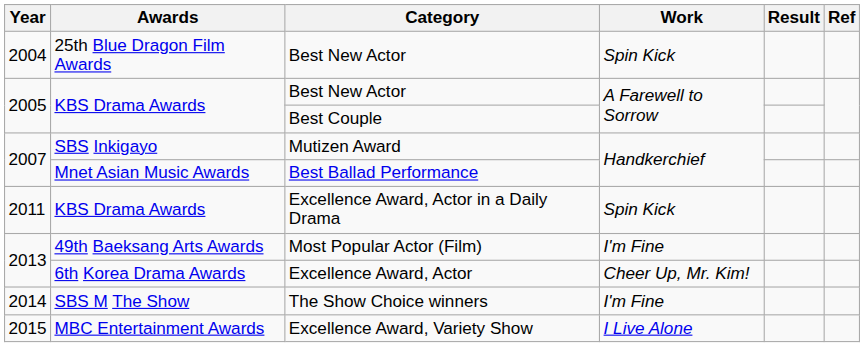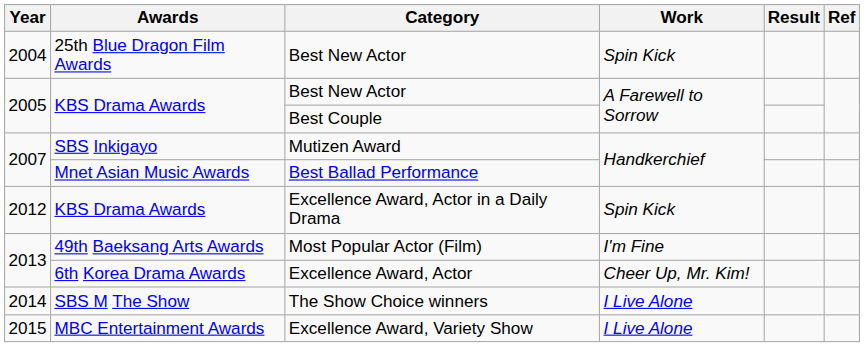 <table class="wikitable" style="width:800px">
 <tr>
 <th>Year</th>
 <th>Awards</th>
 <th>Category</th>
 <th>Work</th>
 <th>Result</th>
 <th>Ref</th>
 </tr>
 <tr>
 <td>2004</td>
 <td>25th <a href='#'>Blue Dragon Film Awards</a></td>
 <td>Best New Actor</td>
 <td><em>Spin Kick</em></td>
 <td></td>
 <td align=center></td>
 </tr>
 <tr>
 <td rowspan=2>2005</td>
 <td rowspan=2><a href='#'>KBS Drama Awards</a></td>
 <td>Best New Actor</td>
 <td rowspan=2><em>A Farewell to Sorrow</em></td>
 <td></td>
 <td rowspan=2 align=center></td>
 </tr>
 <tr>
 <td>Best Couple</td>
 <td></td>
 </tr>
 <tr>
 <td rowspan=2>2007</td>
 <td><a href='#'>SBS</a> <a href='#'>Inkigayo</a></td>
 <td>Mutizen Award</td>
 <td rowspan=2><em>Handkerchief</em></td>
 <td></td>
 <td align=center></td>
 </tr>
 <tr>
 <td><a href='#'>Mnet Asian Music Awards</a></td>
 <td><a href='#'>Best Ballad Performance</a></td>
 <td></td>
 <td align=center></td>
 </tr>
 <tr>
-<td>2011</td>
+<td>2012</td>
 <td><a href='#'>KBS Drama Awards</a></td>
 <td>Excellence Award, Actor in a Daily Drama</td>
 <td><em>Spin Kick</em></td>
 <td></td>
 <td align=center></td>
 </tr>
 <tr>
 <td rowspan=2>2013</td>
 <td><a href='#'>49th</a> <a href='#'>Baeksang Arts Awards</a></td>
 <td>Most Popular Actor (Film)</td>
 <td><em>I'm Fine</em></td>
 <td></td>
 <td align=center></td>
 </tr>
 <tr>
 <td><a href='#'>6th</a> <a href='#'>Korea Drama Awards</a></td>
 <td>Excellence Award, Actor</td>
 <td><em>Cheer Up, Mr. Kim!</em></td>
 <td></td>
 <td align=center></td>
 </tr>
 <tr>
 <td>2014</td>
 <td><a href='#'>SBS M</a> <a href='#'>The Show</a></td>
 <td>The Show Choice winners</td>
-<td><em>I'm Fine</em></td>
+<td><em><a href='#'>I Live Alone</a></em></td>
 <td></td>
 <td align=center></td>
 </tr>
 <tr>
 <td>2015</td>
 <td><a href='#'>MBC Entertainment Awards</a></td>
 <td>Excellence Award, Variety Show</td>
 <td><em><a href='#'>I Live Alone</a></em></td>
 <td></td>
 <td align=center></td>
 </tr>
 </table>
